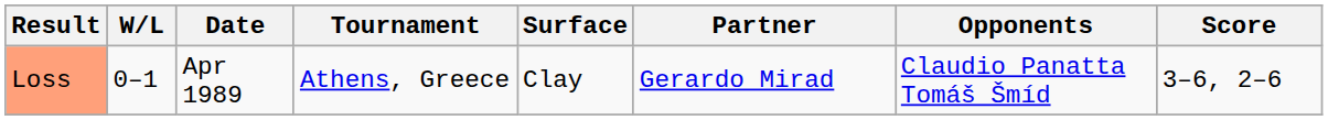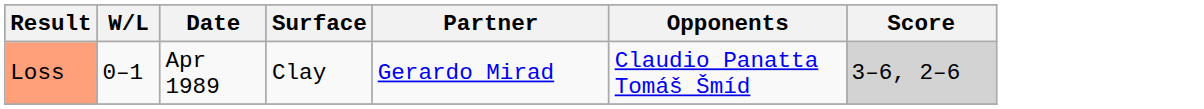 <table class="sortable wikitable">
 <tr>
 <th style="width:40px">Result</th>
 <th style="width:30px" class="unsortable">W/L</th>
 <th style="width:55px">Date</th>
-<th style="width:110px">Tournament</th>
 <th style="width:50px">Surface</th>
 <th style="width:130px">Partner</th>
 <th style="width:130px">Opponents</th>
 <th style="width:80px" class="unsortable">Score</th>
 </tr>
 <tr>
 <td style="background:#ffa07a;">Loss</td>
 <td>0–1</td>
 <td>Apr 1989</td>
-<td><a href='#'>Athens</a>, Greece</td>
 <td>Clay</td>
 <td> <a href='#'>Gerardo Mirad</a></td>
 <td> <a href='#'>Claudio Panatta</a><br> <a href='#'>Tomáš Šmíd</a></td>
-<td>3–6, 2–6</td>
+<td style="background: lightgrey;">3–6, 2–6</td>
 </tr>
 </table>
